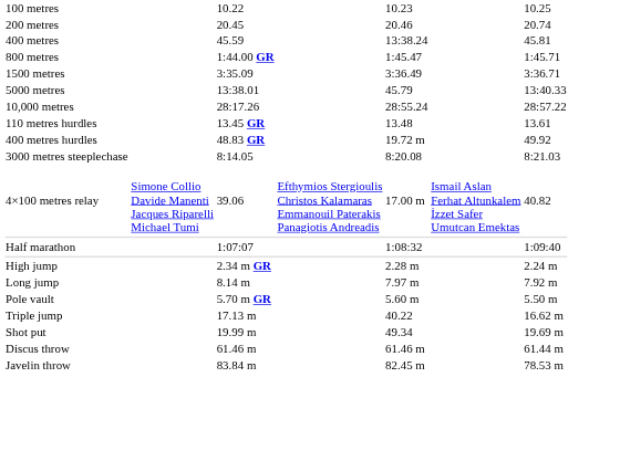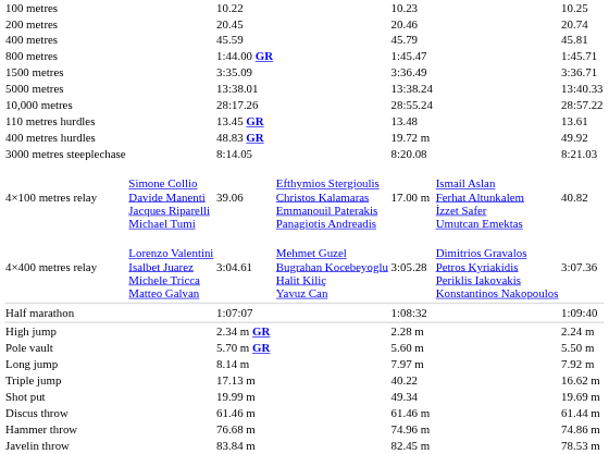 <table>
 <tr>
 <td>100 metres</td>
 <td></td>
 <td>10.22</td>
 <td></td>
 <td>10.23</td>
 <td></td>
 <td>10.25</td>
 </tr>
 <tr>
 <td>200 metres</td>
 <td></td>
 <td>20.45</td>
 <td></td>
 <td>20.46</td>
 <td></td>
 <td>20.74</td>
 </tr>
 <tr>
 <td>400 metres</td>
 <td></td>
 <td>45.59</td>
 <td></td>
-<td>13:38.24</td>
+<td>45.79</td>
 <td></td>
 <td>45.81</td>
 </tr>
 <tr>
 <td>800 metres</td>
 <td></td>
 <td>1:44.00 <strong><a href='#'>GR</a></strong></td>
 <td></td>
 <td>1:45.47</td>
 <td></td>
 <td>1:45.71</td>
 </tr>
 <tr>
 <td>1500 metres</td>
 <td></td>
 <td>3:35.09</td>
 <td></td>
 <td>3:36.49</td>
 <td></td>
 <td>3:36.71</td>
 </tr>
 <tr>
 <td>5000 metres</td>
 <td></td>
 <td>13:38.01</td>
 <td></td>
-<td>45.79</td>
+<td>13:38.24</td>
 <td></td>
 <td>13:40.33</td>
 </tr>
 <tr>
 <td>10,000 metres</td>
 <td></td>
 <td>28:17.26</td>
 <td></td>
 <td>28:55.24</td>
 <td></td>
 <td>28:57.22</td>
 </tr>
 <tr>
 <td>110 metres hurdles</td>
 <td></td>
 <td>13.45 <strong><a href='#'>GR</a></strong></td>
 <td></td>
 <td>13.48</td>
 <td></td>
 <td>13.61</td>
 </tr>
 <tr>
 <td>400 metres hurdles</td>
 <td></td>
 <td>48.83 <strong><a href='#'>GR</a></strong></td>
 <td></td>
 <td>19.72 m</td>
 <td></td>
 <td>49.92</td>
 </tr>
 <tr>
 <td>3000 metres steeplechase</td>
 <td></td>
 <td>8:14.05</td>
 <td></td>
 <td>8:20.08</td>
 <td></td>
 <td>8:21.03</td>
 </tr>
 <tr>
 <td>4×100 metres relay</td>
 <td><br><a href='#'>Simone Collio</a><br><a href='#'>Davide Manenti</a><br><a href='#'>Jacques Riparelli</a><br><a href='#'>Michael Tumi</a></td>
 <td>39.06</td>
 <td><br><a href='#'>Efthymios Stergioulis</a><br><a href='#'>Christos Kalamaras</a><br><a href='#'>Emmanouil Paterakis</a><br><a href='#'>Panagiotis Andreadis</a></td>
 <td>17.00 m</td>
 <td><br><a href='#'>Ismail Aslan</a><br><a href='#'>Ferhat Altunkalem</a><br><a href='#'>İzzet Safer</a><br><a href='#'>Umutcan Emektas</a></td>
 <td>40.82</td>
 </tr>
+<tr>
+<td>4×400 metres relay</td>
+<td><br><a href='#'>Lorenzo Valentini</a><br><a href='#'>Isalbet Juarez</a><br><a href='#'>Michele Tricca</a><br><a href='#'>Matteo Galvan</a></td>
+<td>3:04.61</td>
+<td><br><a href='#'>Mehmet Guzel</a><br><a href='#'>Bugrahan Kocebeyoglu</a><br><a href='#'>Halit Kiliç</a><br><a href='#'>Yavuz Can</a></td>
+<td>3:05.28</td>
+<td><br><a href='#'>Dimitrios Gravalos</a><br><a href='#'>Petros Kyriakidis</a><br><a href='#'>Periklis Iakovakis</a><br><a href='#'>Konstantinos Nakopoulos</a></td>
+<td>3:07.36</td>
+</tr>
 <tr bgcolor=#DDDDDD>
 <td colspan=7></td>
 </tr>
 <tr>
 <td>Half marathon</td>
 <td></td>
 <td>1:07:07</td>
 <td></td>
 <td>1:08:32</td>
 <td></td>
 <td>1:09:40</td>
 </tr>
 <tr bgcolor=#DDDDDD>
 <td colspan=7></td>
 </tr>
 <tr>
 <td>High jump</td>
 <td></td>
 <td>2.34 m <strong><a href='#'>GR</a></strong></td>
 <td></td>
 <td>2.28 m</td>
 <td></td>
 <td>2.24 m</td>
 </tr>
 <tr>
+<td>Pole vault</td>
+<td></td>
+<td>5.70 m <strong><a href='#'>GR</a></strong></td>
+<td></td>
+<td>5.60 m</td>
+<td></td>
+<td>5.50 m</td>
+</tr>
+<tr>
 <td>Long jump</td>
 <td></td>
 <td>8.14 m</td>
 <td></td>
 <td>7.97 m</td>
 <td></td>
 <td>7.92 m</td>
-</tr>
-<tr>
-<td>Pole vault</td>
-<td></td>
-<td>5.70 m <strong><a href='#'>GR</a></strong></td>
-<td></td>
-<td>5.60 m</td>
-<td></td>
-<td>5.50 m</td>
 </tr>
 <tr>
 <td>Triple jump</td>
 <td></td>
 <td>17.13 m</td>
 <td></td>
 <td>40.22</td>
 <td></td>
 <td>16.62 m</td>
 </tr>
 <tr>
 <td>Shot put</td>
 <td></td>
 <td>19.99 m</td>
 <td></td>
 <td>49.34</td>
 <td></td>
 <td>19.69 m</td>
 </tr>
 <tr>
 <td>Discus throw</td>
 <td></td>
 <td>61.46 m</td>
 <td></td>
 <td>61.46 m</td>
 <td></td>
 <td>61.44 m</td>
 </tr>
 <tr>
+<td>Hammer throw</td>
+<td></td>
+<td>76.68 m</td>
+<td></td>
+<td>74.96 m</td>
+<td></td>
+<td>74.86 m</td>
+</tr>
+<tr>
 <td>Javelin throw</td>
 <td></td>
 <td>83.84 m</td>
 <td></td>
 <td>82.45 m</td>
 <td></td>
 <td>78.53 m</td>
 </tr>
 </table>
